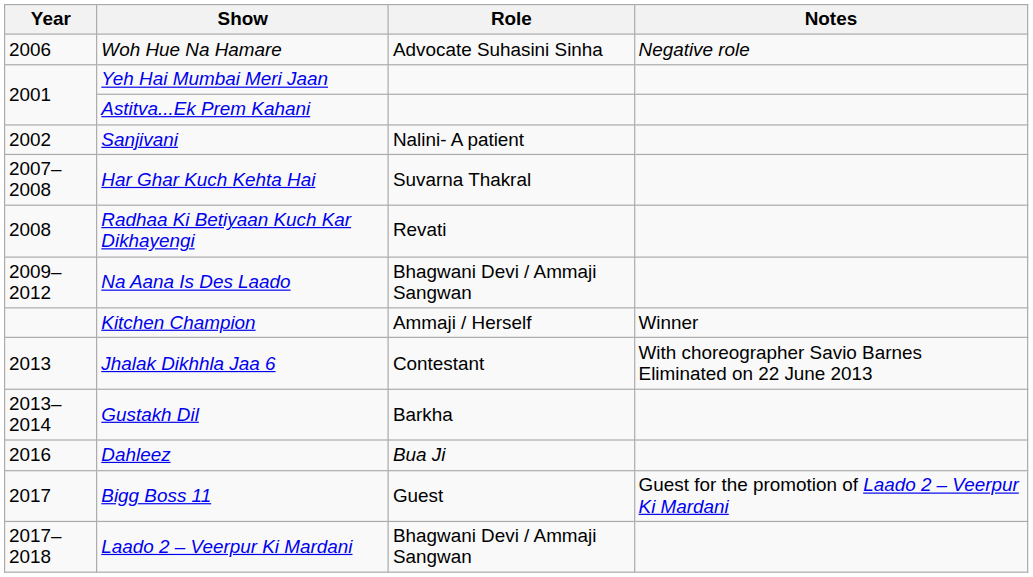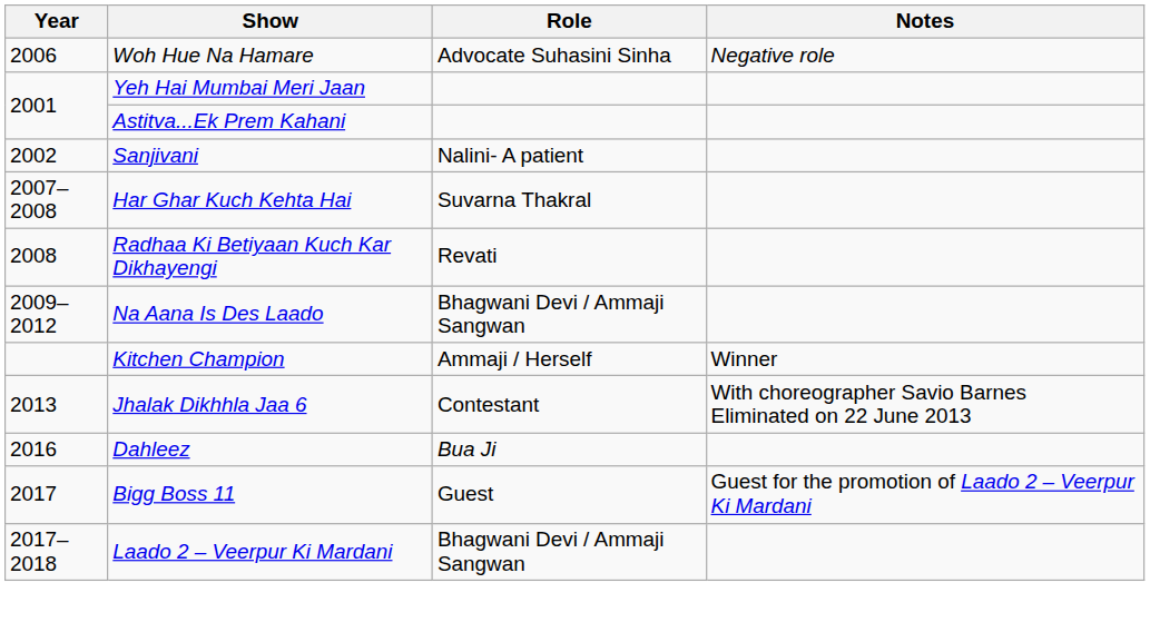 <table class="wikitable">
 <tr>
 <th>Year</th>
 <th>Show</th>
 <th>Role</th>
 <th>Notes</th>
 </tr>
 <tr>
 <td>2006</td>
 <td><em>Woh Hue Na Hamare</em></td>
 <td>Advocate Suhasini Sinha</td>
 <td><em>Negative role</em></td>
 </tr>
 <tr>
 <td rowspan="2">2001</td>
 <td><em><a href='#'>Yeh Hai Mumbai Meri Jaan</a></em></td>
 <td></td>
 <td></td>
 </tr>
 <tr>
 <td><em><a href='#'>Astitva...Ek Prem Kahani</a></em></td>
 <td></td>
 <td></td>
 </tr>
 <tr>
 <td>2002</td>
 <td><em><a href='#'>Sanjivani</a></em></td>
 <td>Nalini- A patient</td>
 <td></td>
 </tr>
 <tr>
 <td>2007–2008</td>
 <td><em><a href='#'>Har Ghar Kuch Kehta Hai</a></em></td>
 <td>Suvarna Thakral</td>
 <td></td>
 </tr>
 <tr>
 <td>2008</td>
 <td><em><a href='#'>Radhaa Ki Betiyaan Kuch Kar Dikhayengi</a></em></td>
 <td>Revati</td>
 <td></td>
 </tr>
 <tr>
 <td>2009–2012</td>
 <td><em><a href='#'>Na Aana Is Des Laado</a></em></td>
 <td>Bhagwani Devi / Ammaji Sangwan</td>
 <td></td>
 </tr>
 <tr>
 <td></td>
 <td><em><a href='#'>Kitchen Champion</a></em></td>
 <td>Ammaji / Herself</td>
 <td>Winner</td>
 </tr>
 <tr>
 <td>2013</td>
 <td><em><a href='#'>Jhalak Dikhhla Jaa 6</a></em></td>
 <td>Contestant</td>
 <td>With choreographer Savio Barnes<br>Eliminated on 22 June 2013</td>
 </tr>
 <tr>
-<td>2013–2014</td>
-<td><em><a href='#'>Gustakh Dil</a></em></td>
-<td>Barkha</td>
-<td></td>
-</tr>
-<tr>
 <td>2016</td>
 <td><em><a href='#'>Dahleez</a></em></td>
 <td><em>Bua Ji</em></td>
 <td></td>
 </tr>
 <tr>
 <td>2017</td>
 <td><em><a href='#'>Bigg Boss 11</a></em></td>
 <td>Guest</td>
 <td>Guest for the promotion of <em><a href='#'>Laado 2 – Veerpur Ki Mardani</a></em></td>
 </tr>
 <tr>
 <td>2017–2018</td>
 <td><em><a href='#'>Laado 2 – Veerpur Ki Mardani</a></em></td>
 <td>Bhagwani Devi / Ammaji Sangwan</td>
 <td></td>
 </tr>
 </table>
